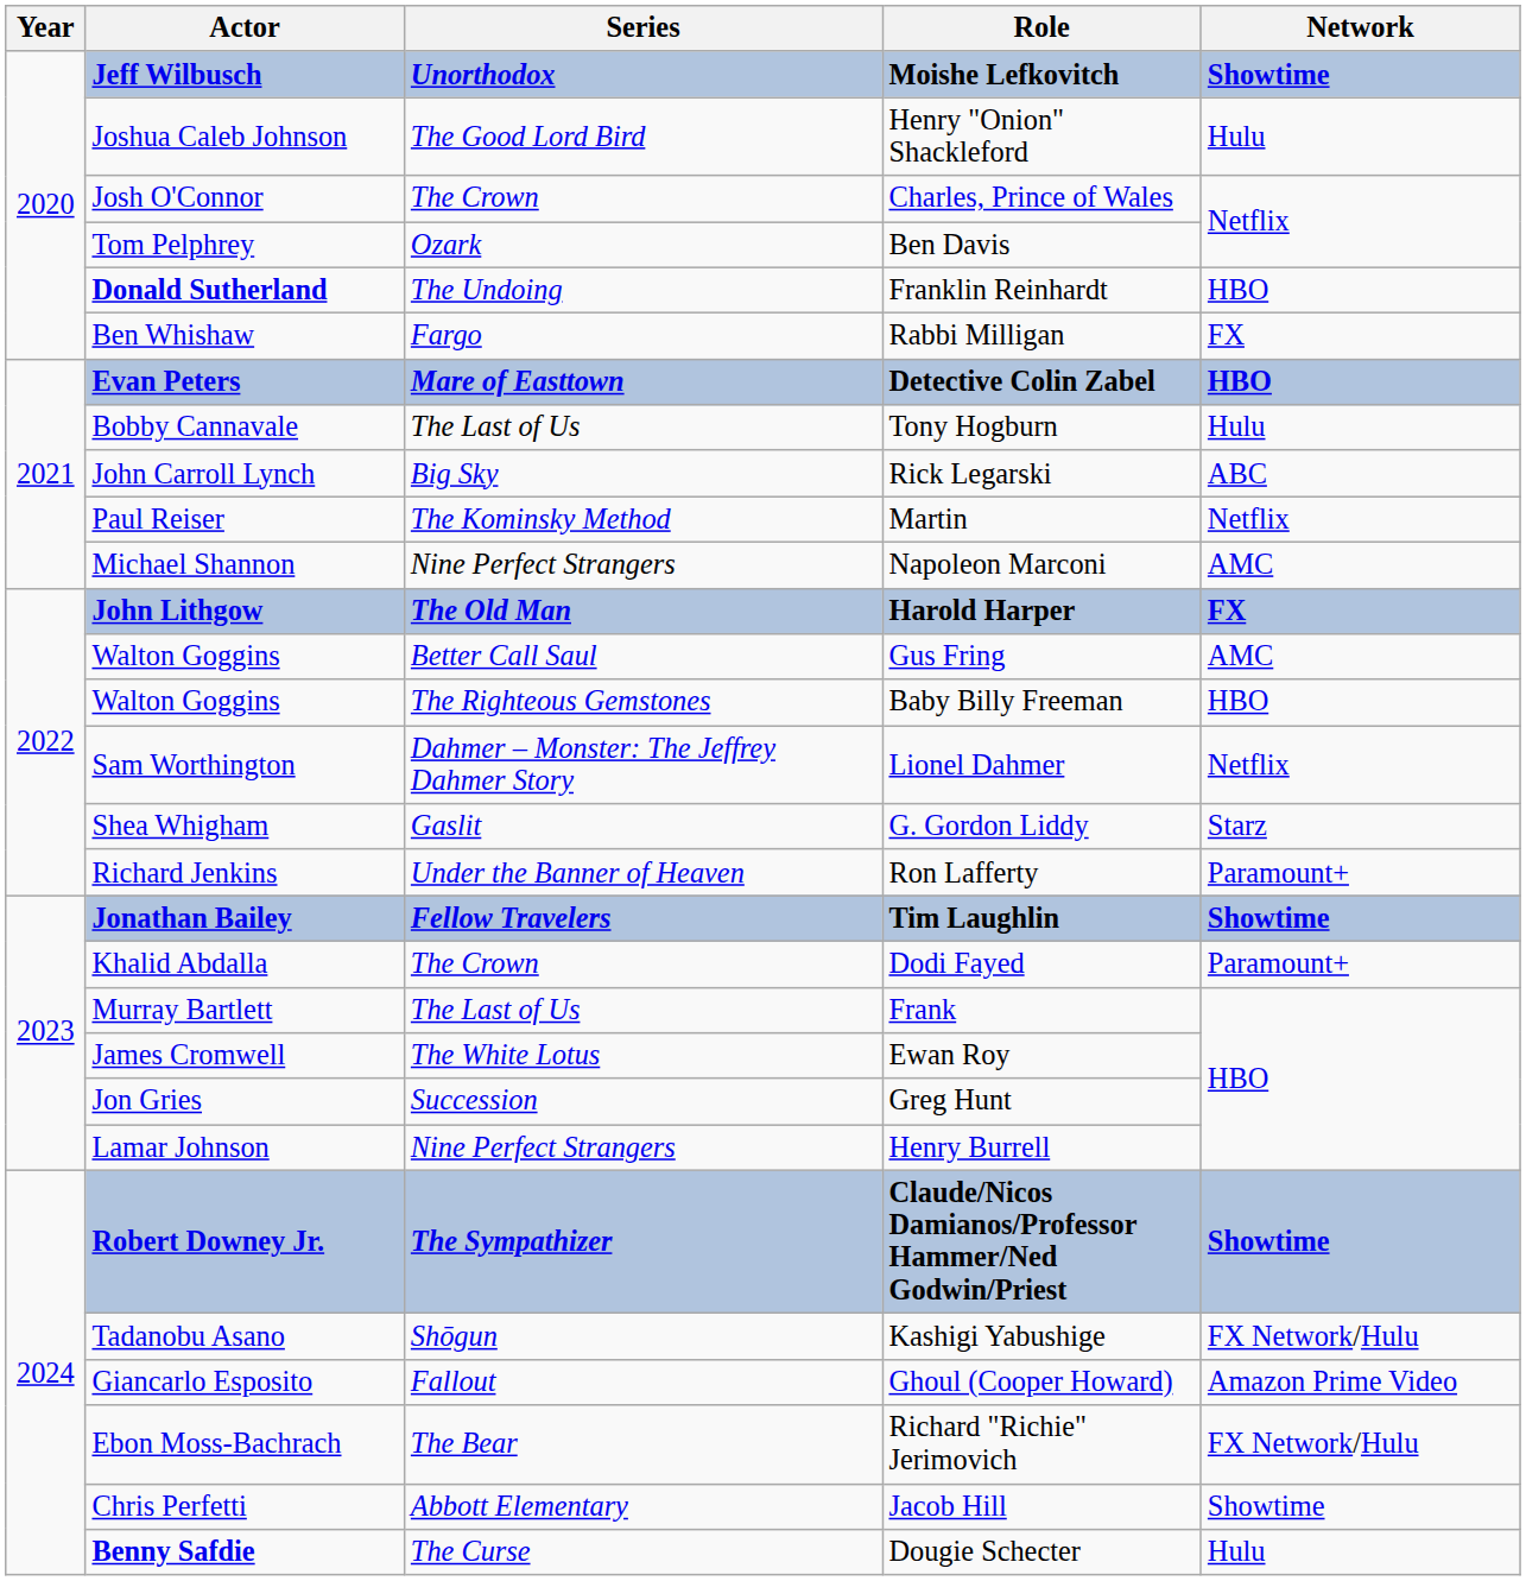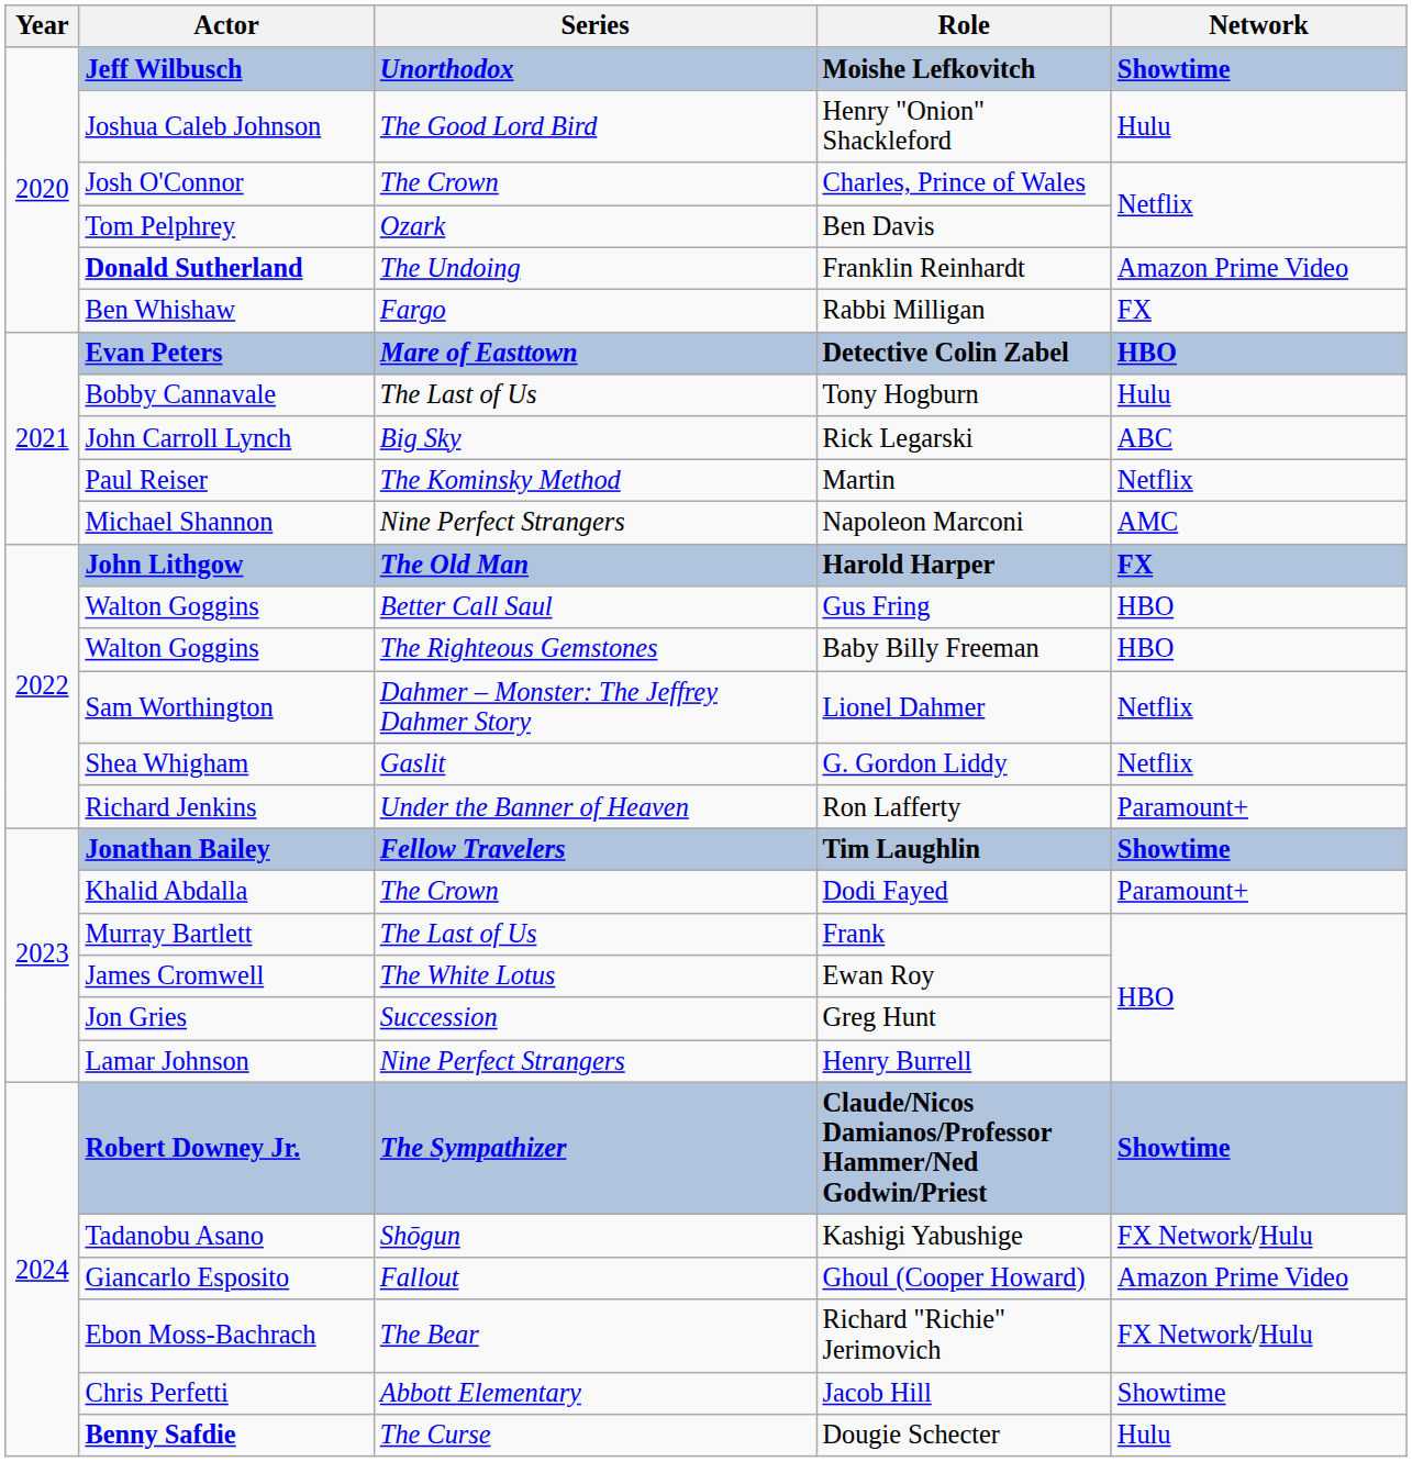 <table class="wikitable" width="95%" cellpadding="5">
 <tr>
 <th width="5%">Year</th>
 <th width="20%">Actor</th>
 <th width="30%">Series</th>
 <th width="20%">Role</th>
 <th width="20%">Network</th>
 </tr>
 <tr>
 <td rowspan="6" style="text-align:center;"><a href='#'>2020</a><br></td>
 <td style="background:#B0C4DE;"><strong><a href='#'>Jeff Wilbusch</a></strong></td>
 <td style="background:#B0C4DE;"><strong><em><a href='#'>Unorthodox</a></em></strong></td>
 <td style="background:#B0C4DE;"><strong>Moishe Lefkovitch</strong></td>
 <td style="background:#B0C4DE;"><strong><a href='#'>Showtime</a></strong></td>
 </tr>
 <tr>
 <td><a href='#'>Joshua Caleb Johnson</a></td>
 <td><em><a href='#'>The Good Lord Bird</a></em></td>
 <td>Henry "Onion" Shackleford</td>
 <td><a href='#'>Hulu</a></td>
 </tr>
 <tr>
 <td><a href='#'>Josh O'Connor</a></td>
 <td><em><a href='#'>The Crown</a></em></td>
 <td><a href='#'>Charles, Prince of Wales</a></td>
 <td rowspan="2"><a href='#'>Netflix</a></td>
 </tr>
 <tr>
 <td><a href='#'>Tom Pelphrey</a></td>
 <td><em><a href='#'>Ozark</a></em></td>
 <td>Ben Davis</td>
 </tr>
 <tr>
 <td><strong><a href='#'>Donald Sutherland</a></strong></td>
 <td><em><a href='#'>The Undoing</a></em></td>
 <td>Franklin Reinhardt</td>
-<td><a href='#'>HBO</a></td>
+<td><a href='#'>Amazon Prime Video</a></td>
 </tr>
 <tr>
 <td><a href='#'>Ben Whishaw</a></td>
 <td><em><a href='#'>Fargo</a></em></td>
 <td>Rabbi Milligan</td>
 <td><a href='#'>FX</a></td>
 </tr>
 <tr>
 <td rowspan="5" style="text-align:center;"><a href='#'>2021</a><br></td>
 <td style="background:#B0C4DE;"><strong><a href='#'>Evan Peters</a></strong></td>
 <td style="background:#B0C4DE;"><strong><em><a href='#'>Mare of Easttown</a></em></strong></td>
 <td style="background:#B0C4DE;"><strong>Detective Colin Zabel</strong></td>
 <td style="background:#B0C4DE;"><strong><a href='#'>HBO</a></strong></td>
 </tr>
 <tr>
 <td><a href='#'>Bobby Cannavale</a></td>
 <td><em>The Last of Us</em></td>
 <td>Tony Hogburn</td>
 <td><a href='#'>Hulu</a></td>
 </tr>
 <tr>
 <td><a href='#'>John Carroll Lynch</a></td>
 <td><em><a href='#'>Big Sky</a></em></td>
 <td>Rick Legarski</td>
 <td><a href='#'>ABC</a></td>
 </tr>
 <tr>
 <td><a href='#'>Paul Reiser</a></td>
 <td><em><a href='#'>The Kominsky Method</a></em></td>
 <td>Martin</td>
 <td><a href='#'>Netflix</a></td>
 </tr>
 <tr>
 <td><a href='#'>Michael Shannon</a></td>
 <td><em>Nine Perfect Strangers</em></td>
 <td>Napoleon Marconi</td>
 <td><a href='#'>AMC</a></td>
 </tr>
 <tr>
 <td rowspan="6" style="text-align:center;"><a href='#'>2022</a><br></td>
 <td style="background:#B0C4DE;"><strong><a href='#'>John Lithgow</a></strong></td>
 <td style="background:#B0C4DE;"><strong><em><a href='#'>The Old Man</a></em></strong></td>
 <td style="background:#B0C4DE;"><strong>Harold Harper</strong></td>
 <td style="background:#B0C4DE;"><strong><a href='#'>FX</a></strong></td>
 </tr>
 <tr>
 <td><a href='#'>Walton Goggins</a></td>
 <td><em><a href='#'>Better Call Saul</a></em></td>
 <td><a href='#'>Gus Fring</a></td>
-<td><a href='#'>AMC</a></td>
+<td><a href='#'>HBO</a></td>
 </tr>
 <tr>
 <td><a href='#'>Walton Goggins</a></td>
 <td><em><a href='#'>The Righteous Gemstones</a></em></td>
 <td>Baby Billy Freeman</td>
 <td><a href='#'>HBO</a></td>
 </tr>
 <tr>
 <td><a href='#'>Sam Worthington</a></td>
 <td><em><a href='#'>Dahmer – Monster: The Jeffrey Dahmer Story</a></em></td>
 <td><a href='#'>Lionel Dahmer</a></td>
 <td><a href='#'>Netflix</a></td>
 </tr>
 <tr>
 <td><a href='#'>Shea Whigham</a></td>
 <td><em><a href='#'>Gaslit</a></em></td>
 <td><a href='#'>G. Gordon Liddy</a></td>
-<td><a href='#'>Starz</a></td>
+<td><a href='#'>Netflix</a></td>
 </tr>
 <tr>
 <td><a href='#'>Richard Jenkins</a></td>
 <td><em><a href='#'>Under the Banner of Heaven</a></em></td>
 <td>Ron Lafferty</td>
 <td><a href='#'>Paramount+</a></td>
 </tr>
 <tr>
 <td rowspan="6" style="text-align:center;"><a href='#'>2023</a><br></td>
 <td style="background:#B0C4DE;"><strong><a href='#'>Jonathan Bailey</a></strong></td>
 <td style="background:#B0C4DE;"><strong><em><a href='#'>Fellow Travelers</a></em></strong></td>
 <td style="background:#B0C4DE;"><strong>Tim Laughlin</strong></td>
 <td style="background:#B0C4DE;"><strong><a href='#'>Showtime</a></strong></td>
 </tr>
 <tr>
 <td><a href='#'>Khalid Abdalla</a></td>
 <td><em><a href='#'>The Crown</a></em></td>
 <td><a href='#'>Dodi Fayed</a></td>
 <td><a href='#'>Paramount+</a></td>
 </tr>
 <tr>
 <td><a href='#'>Murray Bartlett</a></td>
 <td><em><a href='#'>The Last of Us</a></em></td>
 <td><a href='#'>Frank</a></td>
 <td rowspan="4"><a href='#'>HBO</a></td>
 </tr>
 <tr>
 <td><a href='#'>James Cromwell</a></td>
 <td><em><a href='#'>The White Lotus</a></em></td>
 <td>Ewan Roy</td>
 </tr>
 <tr>
 <td><a href='#'>Jon Gries</a></td>
 <td><em><a href='#'>Succession</a></em></td>
 <td>Greg Hunt</td>
 </tr>
 <tr>
 <td><a href='#'>Lamar Johnson</a></td>
 <td><em><a href='#'>Nine Perfect Strangers</a></em></td>
 <td><a href='#'>Henry Burrell</a></td>
 </tr>
 <tr>
 <td rowspan="6" style="text-align:center;"><a href='#'>2024</a><br></td>
 <td style="background:#B0C4DE;"><strong><a href='#'>Robert Downey Jr.</a></strong></td>
 <td style="background:#B0C4DE;"><strong><em><a href='#'>The Sympathizer</a></em></strong></td>
 <td style="background:#B0C4DE;"><strong>Claude/Nicos Damianos/Professor Hammer/Ned Godwin/Priest</strong></td>
 <td style="background:#B0C4DE;"><strong><a href='#'>Showtime</a></strong></td>
 </tr>
 <tr>
 <td><a href='#'>Tadanobu Asano</a></td>
 <td><em><a href='#'>Shōgun</a></em></td>
 <td>Kashigi Yabushige</td>
 <td><a href='#'>FX Network</a>/<a href='#'>Hulu</a></td>
 </tr>
 <tr>
 <td><a href='#'>Giancarlo Esposito</a></td>
 <td><em><a href='#'>Fallout</a></em></td>
 <td><a href='#'>Ghoul (Cooper Howard)</a></td>
 <td><a href='#'>Amazon Prime Video</a></td>
 </tr>
 <tr>
 <td><a href='#'>Ebon Moss-Bachrach</a></td>
 <td><em><a href='#'>The Bear</a></em></td>
 <td>Richard "Richie" Jerimovich</td>
 <td><a href='#'>FX Network</a>/<a href='#'>Hulu</a></td>
 </tr>
 <tr>
 <td><a href='#'>Chris Perfetti</a></td>
 <td><em><a href='#'>Abbott Elementary</a></em></td>
 <td><a href='#'>Jacob Hill</a></td>
 <td><a href='#'>Showtime</a></td>
 </tr>
 <tr>
 <td><strong><a href='#'>Benny Safdie</a></strong></td>
 <td><em><a href='#'>The Curse</a></em></td>
 <td>Dougie Schecter</td>
 <td><a href='#'>Hulu</a></td>
 </tr>
 </table>
